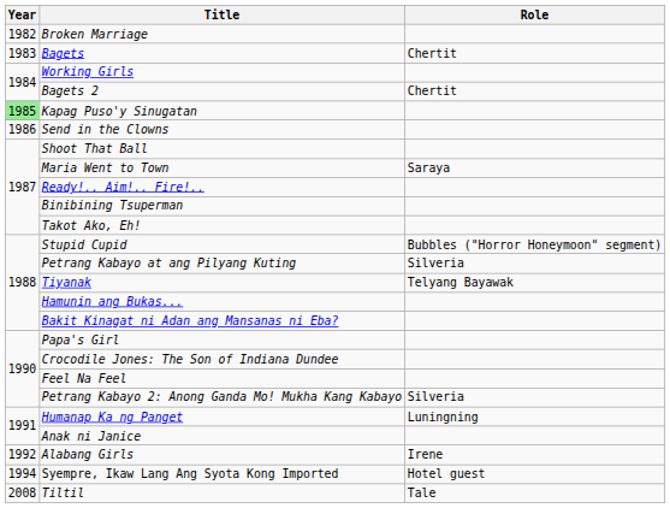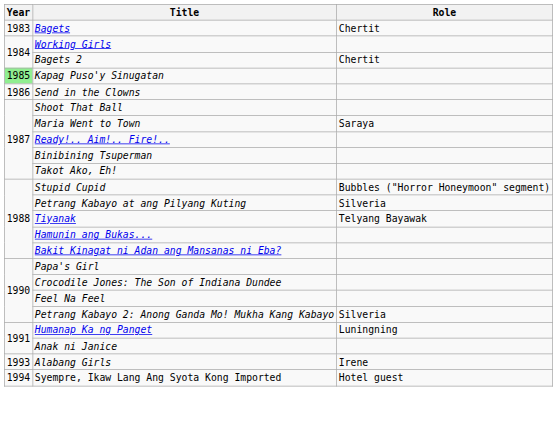 <table class="wikitable">
 <tr>
 <th>Year</th>
 <th>Title</th>
 <th>Role</th>
-</tr>
-<tr>
-<td>1982</td>
-<td><em>Broken Marriage</em></td>
-<td></td>
 </tr>
 <tr>
 <td>1983</td>
 <td><em><a href='#'>Bagets</a></em></td>
 <td>Chertit</td>
 </tr>
 <tr>
 <td rowspan="2">1984</td>
 <td><em><a href='#'>Working Girls</a></em></td>
 <td></td>
 </tr>
 <tr>
 <td><em>Bagets 2</em></td>
 <td>Chertit</td>
 </tr>
 <tr>
 <td style="background: lightgreen;">1985</td>
 <td><em>Kapag Puso'y Sinugatan</em></td>
 <td></td>
 </tr>
 <tr>
 <td>1986</td>
 <td><em>Send in the Clowns</em></td>
 <td></td>
 </tr>
 <tr>
 <td rowspan="5">1987</td>
 <td><em>Shoot That Ball</em></td>
 <td></td>
 </tr>
 <tr>
 <td><em>Maria Went to Town</em></td>
 <td>Saraya</td>
 </tr>
 <tr>
 <td><em><a href='#'>Ready!.. Aim!.. Fire!..</a></em></td>
 <td></td>
 </tr>
 <tr>
 <td><em>Binibining Tsuperman</em></td>
 <td></td>
 </tr>
 <tr>
 <td><em>Takot Ako, Eh!</em></td>
 <td></td>
 </tr>
 <tr>
 <td rowspan="5">1988</td>
 <td><em>Stupid Cupid</em></td>
 <td>Bubbles ("Horror Honeymoon" segment)</td>
 </tr>
 <tr>
 <td><em>Petrang Kabayo at ang Pilyang Kuting</em></td>
 <td>Silveria</td>
 </tr>
 <tr>
 <td><em><a href='#'>Tiyanak</a></em></td>
 <td>Telyang Bayawak</td>
 </tr>
 <tr>
 <td><em><a href='#'>Hamunin ang Bukas...</a></em></td>
 <td></td>
 </tr>
 <tr>
 <td><em><a href='#'>Bakit Kinagat ni Adan ang Mansanas ni Eba?</a></em></td>
 <td></td>
 </tr>
 <tr>
 <td rowspan="4">1990</td>
 <td><em>Papa's Girl</em></td>
 <td></td>
 </tr>
 <tr>
 <td><em>Crocodile Jones: The Son of Indiana Dundee</em></td>
 <td></td>
 </tr>
 <tr>
 <td><em>Feel Na Feel</em></td>
 <td></td>
 </tr>
 <tr>
 <td><em>Petrang Kabayo 2: Anong Ganda Mo! Mukha Kang Kabayo</em></td>
 <td>Silveria</td>
 </tr>
 <tr>
 <td rowspan="2">1991</td>
 <td><em><a href='#'>Humanap Ka ng Panget</a></em></td>
 <td>Luningning</td>
 </tr>
 <tr>
 <td><em>Anak ni Janice</em></td>
 <td></td>
 </tr>
 <tr>
-<td>1992</td>
+<td>1993</td>
 <td><em>Alabang Girls</em></td>
 <td>Irene</td>
 </tr>
 <tr>
 <td>1994</td>
 <td>Syempre, Ikaw Lang Ang Syota Kong Imported</td>
 <td>Hotel guest</td>
 </tr>
-<tr>
-<td>2008</td>
-<td><em>Tiltil</em></td>
-<td>Tale</td>
-</tr>
 </table>
